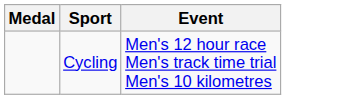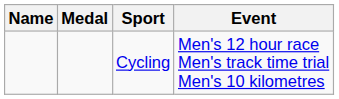 <table class="wikitable sortable" style="font-size:90%">
 <tr>
+<th>Name</th>
 <th>Medal</th>
 <th>Sport</th>
 <th>Event</th>
 </tr>
 <tr>
+<td></td>
 <td><br><br></td>
 <td><a href='#'>Cycling</a></td>
 <td><a href='#'>Men's 12 hour race</a><br><a href='#'>Men's track time trial</a><br><a href='#'>Men's 10 kilometres</a></td>
 </tr>
 </table>
